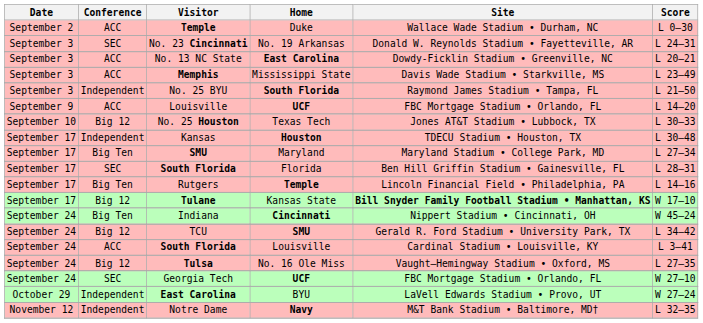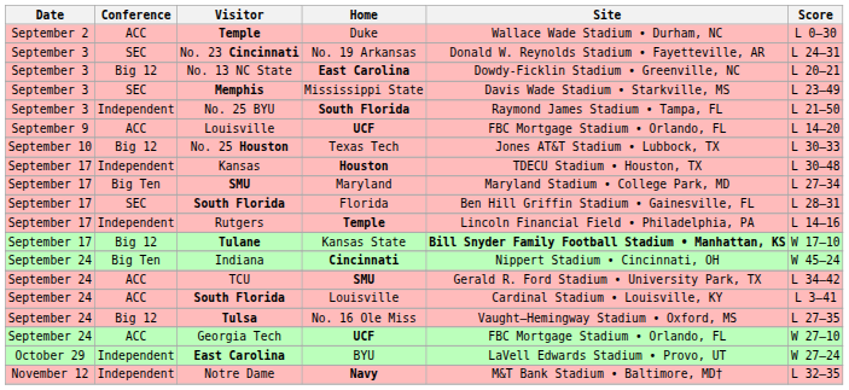 <table class="wikitable" style="text-align:center">
 <tr>
 <th>Date</th>
 <th>Conference</th>
 <th>Visitor</th>
 <th>Home</th>
 <th>Site</th>
 <th>Score</th>
 </tr>
 <tr style="background:#fbb;">
 <td>September 2</td>
 <td>ACC</td>
 <td><strong>Temple</strong></td>
 <td>Duke</td>
 <td>Wallace Wade Stadium • Durham, NC</td>
 <td>L 0–30</td>
 </tr>
 <tr>
 </tr>
 <tr style="background:#fbb;">
 <td>September 3</td>
 <td>SEC</td>
 <td>No. 23 <strong>Cincinnati</strong></td>
 <td>No. 19 Arkansas</td>
 <td>Donald W. Reynolds Stadium • Fayetteville, AR</td>
 <td>L 24–31</td>
 </tr>
 <tr>
 </tr>
 <tr style="background:#fbb;">
 <td>September 3</td>
-<td>ACC</td>
+<td>Big 12</td>
 <td>No. 13 NC State</td>
 <td><strong>East Carolina</strong></td>
 <td>Dowdy-Ficklin Stadium • Greenville, NC</td>
 <td>L 20–21</td>
 </tr>
 <tr>
 </tr>
 <tr style="background:#fbb;">
 <td>September 3</td>
-<td>ACC</td>
+<td>SEC</td>
 <td><strong>Memphis</strong></td>
 <td>Mississippi State</td>
 <td>Davis Wade Stadium • Starkville, MS</td>
 <td>L 23–49</td>
 </tr>
 <tr>
 </tr>
 <tr style="background:#fbb;">
 <td>September 3</td>
 <td>Independent</td>
 <td>No. 25 BYU</td>
 <td><strong>South Florida</strong></td>
 <td>Raymond James Stadium • Tampa, FL</td>
 <td>L 21–50</td>
 </tr>
 <tr>
 </tr>
 <tr style="background:#fbb;">
 <td>September 9</td>
 <td>ACC</td>
 <td>Louisville</td>
 <td><strong>UCF</strong></td>
 <td>FBC Mortgage Stadium • Orlando, FL</td>
 <td>L 14–20</td>
 </tr>
 <tr>
 </tr>
 <tr style="background:#fbb;">
 <td>September 10</td>
 <td>Big 12</td>
 <td>No. 25 <strong>Houston</strong></td>
 <td>Texas Tech</td>
 <td>Jones AT&T Stadium • Lubbock, TX</td>
 <td>L 30–33 </td>
 </tr>
 <tr>
 </tr>
 <tr style="background:#fbb;">
 <td>September 17</td>
 <td>Independent</td>
 <td>Kansas</td>
 <td><strong>Houston</strong></td>
 <td>TDECU Stadium • Houston, TX</td>
 <td>L 30–48</td>
 </tr>
 <tr>
 </tr>
 <tr style="background:#fbb;">
 <td>September 17</td>
 <td>Big Ten</td>
 <td><strong>SMU</strong></td>
 <td>Maryland</td>
 <td>Maryland Stadium • College Park, MD</td>
 <td>L 27–34</td>
 </tr>
 <tr>
 </tr>
 <tr style="background:#fbb;">
 <td>September 17</td>
 <td>SEC</td>
 <td><strong>South Florida</strong></td>
 <td>Florida</td>
 <td>Ben Hill Griffin Stadium • Gainesville, FL</td>
 <td>L 28–31</td>
 </tr>
 <tr>
 </tr>
 <tr style="background:#fbb;">
 <td>September 17</td>
-<td>Big Ten</td>
+<td>Independent</td>
 <td>Rutgers</td>
 <td><strong>Temple</strong></td>
 <td>Lincoln Financial Field • Philadelphia, PA</td>
 <td>L 14–16</td>
 </tr>
 <tr>
 </tr>
 <tr style="background:#bfb;">
 <td>September 17</td>
 <td>Big 12</td>
 <td><strong>Tulane</strong></td>
 <td>Kansas State</td>
 <td><strong>Bill Snyder Family Football Stadium • Manhattan, KS</strong></td>
 <td>W 17–10</td>
 </tr>
 <tr>
 </tr>
 <tr style="background:#bfb;">
 <td>September 24</td>
 <td>Big Ten</td>
 <td>Indiana</td>
 <td><strong>Cincinnati</strong></td>
 <td>Nippert Stadium • Cincinnati, OH</td>
 <td>W 45–24</td>
 </tr>
 <tr>
 </tr>
 <tr style="background:#fbb;">
 <td>September 24</td>
-<td>Big 12</td>
+<td>ACC</td>
 <td>TCU</td>
 <td><strong>SMU</strong></td>
 <td>Gerald R. Ford Stadium • University Park, TX</td>
 <td>L 34–42</td>
 </tr>
 <tr>
 </tr>
 <tr style="background:#fbb;">
 <td>September 24</td>
 <td>ACC</td>
 <td><strong>South Florida</strong></td>
 <td>Louisville</td>
 <td>Cardinal Stadium • Louisville, KY</td>
 <td>L 3–41</td>
 </tr>
 <tr>
 </tr>
 <tr style="background:#fbb;">
 <td>September 24</td>
 <td>Big 12</td>
 <td><strong>Tulsa</strong></td>
 <td>No. 16 Ole Miss</td>
 <td>Vaught–Hemingway Stadium • Oxford, MS</td>
 <td>L 27–35</td>
 </tr>
 <tr>
 </tr>
 <tr style="background:#bfb;">
 <td>September 24</td>
-<td>SEC</td>
+<td>ACC</td>
 <td>Georgia Tech</td>
 <td><strong>UCF</strong></td>
 <td>FBC Mortgage Stadium • Orlando, FL</td>
 <td>W 27–10</td>
 </tr>
 <tr>
 </tr>
 <tr style="background:#bfb;">
 <td>October 29</td>
 <td>Independent</td>
 <td><strong>East Carolina</strong></td>
 <td>BYU</td>
 <td>LaVell Edwards Stadium • Provo, UT</td>
 <td>W 27–24</td>
 </tr>
 <tr>
 </tr>
 <tr style="background:#fbb;">
 <td>November 12</td>
 <td>Independent</td>
 <td>Notre Dame</td>
 <td><strong>Navy</strong></td>
 <td>M&T Bank Stadium • Baltimore, MD†</td>
 <td>L 32–35</td>
 </tr>
 <tr>
 </tr>
 </table>
